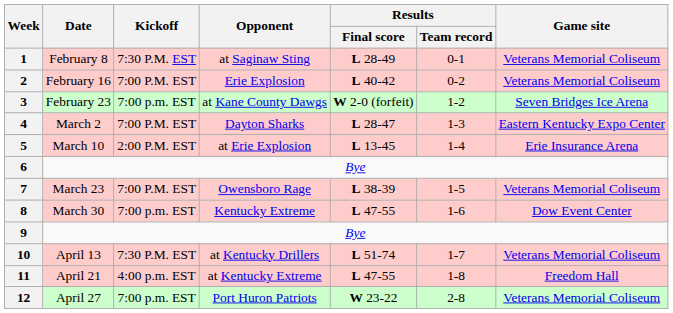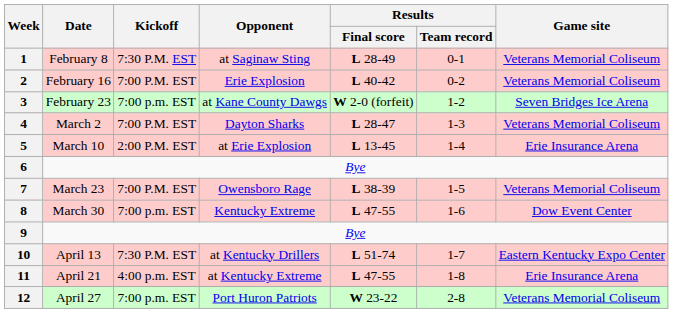 <table class="wikitable" align="center" style="font-size: 92%">
 <tr>
 <th rowspan="2">Week</th>
 <th rowspan="2">Date</th>
 <th rowspan="2">Kickoff</th>
 <th rowspan="2">Opponent</th>
 <th colspan="2">Results</th>
 <th rowspan="2">Game site</th>
 </tr>
 <tr>
 <th>Final score</th>
 <th>Team record</th>
 </tr>
 <tr style="background:#fcc">
 <th>1</th>
 <td style="text-align:center;">February 8</td>
 <td style="text-align:center;">7:30 P.M. <a href='#'>EST</a></td>
 <td style="text-align:center;">at <a href='#'>Saginaw Sting</a></td>
 <td style="text-align:center;"><strong>L</strong> 28-49</td>
 <td style="text-align:center;">0-1</td>
 <td style="text-align:center;"><a href='#'>Veterans Memorial Coliseum</a></td>
 </tr>
 <tr style="background:#fcc">
 <th>2</th>
 <td style="text-align:center;">February 16</td>
 <td style="text-align:center;">7:00 P.M. EST</td>
 <td style="text-align:center;"><a href='#'>Erie Explosion</a></td>
 <td style="text-align:center;"><strong>L</strong> 40-42</td>
 <td style="text-align:center;">0-2</td>
 <td style="text-align:center;"><a href='#'>Veterans Memorial Coliseum</a></td>
 </tr>
 <tr style="background:#cfc">
 <th>3</th>
 <td style="text-align:center;">February 23</td>
 <td style="text-align:center;">7:00 p.m. EST</td>
 <td style="text-align:center;">at <a href='#'>Kane County Dawgs</a></td>
 <td style="text-align:center;"><strong>W</strong> 2-0 (forfeit)</td>
 <td style="text-align:center;">1-2</td>
 <td style="text-align:center;"><a href='#'>Seven Bridges Ice Arena</a></td>
 </tr>
 <tr style="background:#fcc">
 <th>4</th>
 <td style="text-align:center;">March 2</td>
 <td style="text-align:center;">7:00 P.M. EST</td>
 <td style="text-align:center;"><a href='#'>Dayton Sharks</a></td>
 <td style="text-align:center;"><strong>L</strong> 28-47</td>
 <td style="text-align:center;">1-3</td>
-<td style="text-align:center;"><a href='#'>Eastern Kentucky Expo Center</a></td>
+<td style="text-align:center;"><a href='#'>Veterans Memorial Coliseum</a></td>
 </tr>
 <tr style="background:#fcc">
 <th>5</th>
 <td style="text-align:center;">March 10</td>
 <td style="text-align:center;">2:00 P.M. EST</td>
 <td style="text-align:center;">at <a href='#'>Erie Explosion</a></td>
 <td style="text-align:center;"><strong>L</strong> 13-45</td>
 <td style="text-align:center;">1-4</td>
 <td style="text-align:center;"><a href='#'>Erie Insurance Arena</a></td>
 </tr>
 <tr style=>
 <th>6</th>
 <td colspan="8" style="text-align:center;"><em><a href='#'>Bye</a></em></td>
 </tr>
 <tr style="background:#fcc">
 <th>7</th>
 <td style="text-align:center;">March 23</td>
 <td style="text-align:center;">7:00 P.M. EST</td>
 <td style="text-align:center;"><a href='#'>Owensboro Rage</a></td>
 <td style="text-align:center;"><strong>L</strong> 38-39</td>
 <td style="text-align:center;">1-5</td>
 <td style="text-align:center;"><a href='#'>Veterans Memorial Coliseum</a></td>
 </tr>
 <tr style="background:#fcc">
 <th>8</th>
 <td style="text-align:center;">March 30</td>
 <td style="text-align:center;">7:00 p.m. EST</td>
 <td style="text-align:center;"><a href='#'>Kentucky Extreme</a></td>
 <td style="text-align:center;"><strong>L</strong> 47-55</td>
 <td style="text-align:center;">1-6</td>
 <td style="text-align:center;"><a href='#'>Dow Event Center</a></td>
 </tr>
 <tr style=>
 <th>9</th>
 <td colspan="8" style="text-align:center;"><em><a href='#'>Bye</a></em></td>
 </tr>
 <tr style="background:#fcc">
 <th>10</th>
 <td style="text-align:center;">April 13</td>
 <td style="text-align:center;">7:30 P.M. EST</td>
 <td style="text-align:center;">at <a href='#'>Kentucky Drillers</a></td>
 <td style="text-align:center;"><strong>L</strong> 51-74</td>
 <td style="text-align:center;">1-7</td>
-<td style="text-align:center;"><a href='#'>Veterans Memorial Coliseum</a></td>
+<td style="text-align:center;"><a href='#'>Eastern Kentucky Expo Center</a></td>
 </tr>
 <tr style="background:#fcc">
 <th>11</th>
 <td style="text-align:center;">April 21</td>
 <td style="text-align:center;">4:00 p.m. EST</td>
 <td style="text-align:center;">at <a href='#'>Kentucky Extreme</a></td>
 <td style="text-align:center;"><strong>L</strong> 47-55</td>
 <td style="text-align:center;">1-8</td>
-<td style="text-align:center;"><a href='#'>Freedom Hall</a></td>
+<td style="text-align:center;"><a href='#'>Erie Insurance Arena</a></td>
 </tr>
 <tr style="background:#cfc">
 <th>12</th>
 <td style="text-align:center;">April 27</td>
 <td style="text-align:center;">7:00 p.m. EST</td>
 <td style="text-align:center;"><a href='#'>Port Huron Patriots</a></td>
 <td style="text-align:center;"><strong>W</strong> 23-22</td>
 <td style="text-align:center;">2-8</td>
 <td style="text-align:center;"><a href='#'>Veterans Memorial Coliseum</a></td>
 </tr>
 </table>
